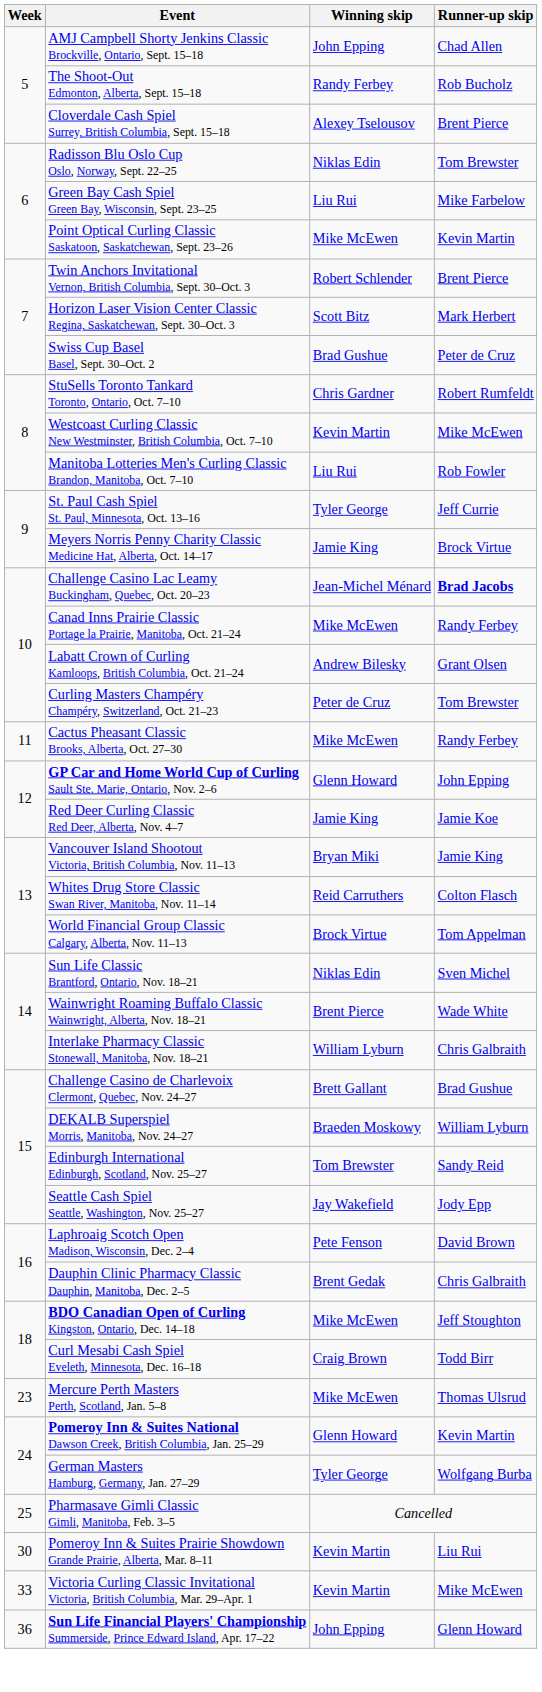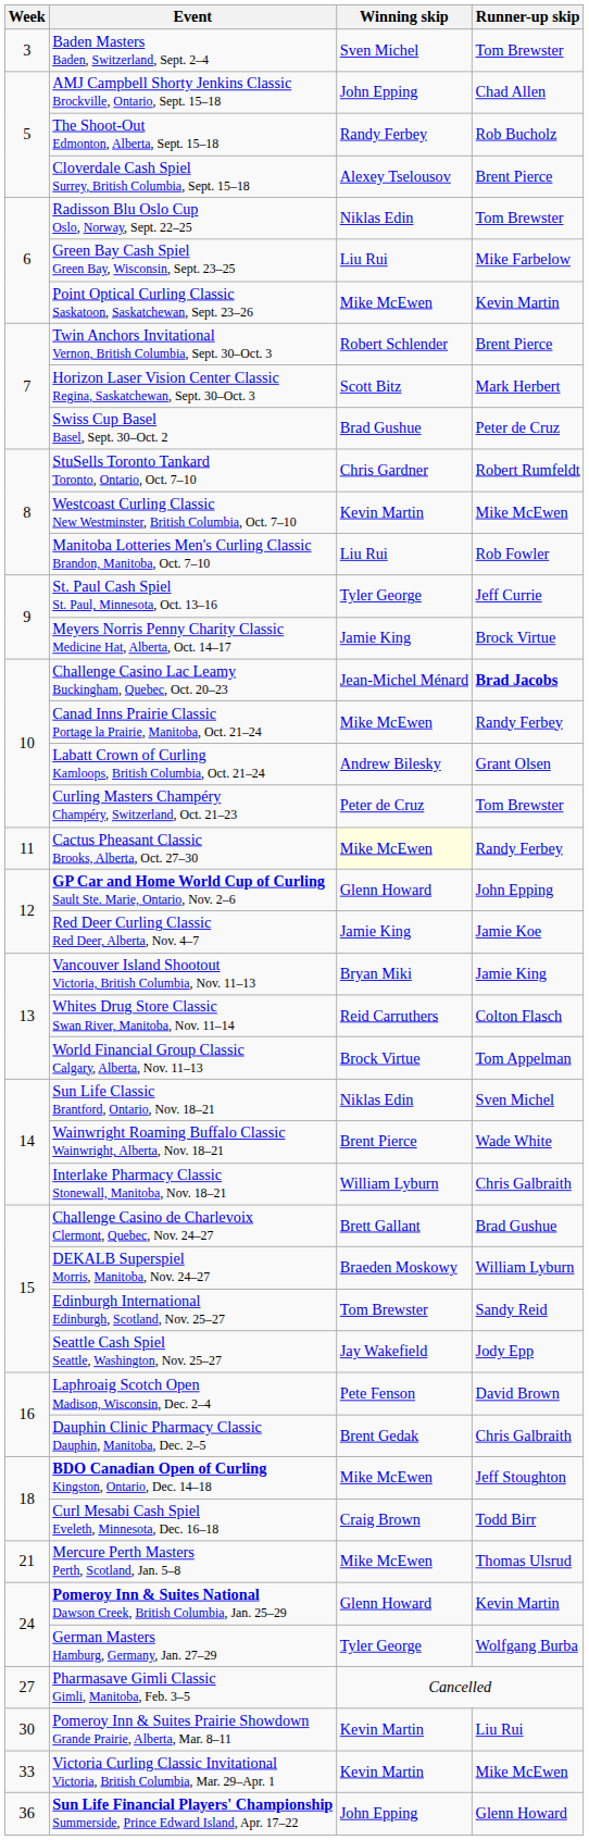 <table class="wikitable">
 <tr>
 <th>Week</th>
 <th>Event</th>
 <th>Winning skip</th>
 <th>Runner-up skip</th>
+</tr>
+<tr>
+<td align=center>3</td>
+<td><a href='#'>Baden Masters</a> <br> <small><a href='#'>Baden</a>, <a href='#'>Switzerland</a>, Sept. 2–4</small></td>
+<td> <a href='#'>Sven Michel</a></td>
+<td> <a href='#'>Tom Brewster</a></td>
 </tr>
 <tr>
 <td rowspan=3 align=center>5</td>
 <td><a href='#'>AMJ Campbell Shorty Jenkins Classic</a> <br> <small><a href='#'>Brockville</a>, <a href='#'>Ontario</a>, Sept. 15–18</small></td>
 <td> <a href='#'>John Epping</a></td>
 <td> <a href='#'>Chad Allen</a></td>
 </tr>
 <tr>
 <td><a href='#'>The Shoot-Out</a> <br> <small><a href='#'>Edmonton</a>, <a href='#'>Alberta</a>, Sept. 15–18</small></td>
 <td> <a href='#'>Randy Ferbey</a></td>
 <td> <a href='#'>Rob Bucholz</a></td>
 </tr>
 <tr>
 <td><a href='#'>Cloverdale Cash Spiel</a> <br> <small> <a href='#'>Surrey, British Columbia</a>, Sept. 15–18</small></td>
 <td> <a href='#'>Alexey Tselousov</a></td>
 <td> <a href='#'>Brent Pierce</a></td>
 </tr>
 <tr>
 <td rowspan=3 align=center>6</td>
 <td><a href='#'>Radisson Blu Oslo Cup</a> <br> <small><a href='#'>Oslo</a>, <a href='#'>Norway</a>, Sept. 22–25</small></td>
 <td> <a href='#'>Niklas Edin</a></td>
 <td> <a href='#'>Tom Brewster</a></td>
 </tr>
 <tr>
 <td><a href='#'>Green Bay Cash Spiel</a> <br> <small><a href='#'>Green Bay</a>, <a href='#'>Wisconsin</a>, Sept. 23–25</small></td>
 <td> <a href='#'>Liu Rui</a></td>
 <td> <a href='#'>Mike Farbelow</a></td>
 </tr>
 <tr>
 <td><a href='#'>Point Optical Curling Classic</a> <br> <small><a href='#'>Saskatoon</a>, <a href='#'>Saskatchewan</a>, Sept. 23–26</small></td>
 <td> <a href='#'>Mike McEwen</a></td>
 <td> <a href='#'>Kevin Martin</a></td>
 </tr>
 <tr>
 <td rowspan=3 align=center>7</td>
 <td><a href='#'>Twin Anchors Invitational</a> <br> <small><a href='#'>Vernon, British Columbia</a>, Sept. 30–Oct. 3</small></td>
 <td> <a href='#'>Robert Schlender</a></td>
 <td> <a href='#'>Brent Pierce</a></td>
 </tr>
 <tr>
 <td><a href='#'>Horizon Laser Vision Center Classic</a> <br> <small><a href='#'>Regina, Saskatchewan</a>, Sept. 30–Oct. 3</small></td>
 <td> <a href='#'>Scott Bitz</a></td>
 <td> <a href='#'>Mark Herbert</a></td>
 </tr>
 <tr>
 <td><a href='#'>Swiss Cup Basel</a> <br> <small><a href='#'>Basel</a>, Sept. 30–Oct. 2</small></td>
 <td> <a href='#'>Brad Gushue</a></td>
 <td> <a href='#'>Peter de Cruz</a></td>
 </tr>
 <tr>
 <td rowspan=3 align=center>8</td>
 <td><a href='#'>StuSells Toronto Tankard</a> <br> <small><a href='#'>Toronto</a>, <a href='#'>Ontario</a>, Oct. 7–10</small></td>
 <td> <a href='#'>Chris Gardner</a></td>
 <td> <a href='#'>Robert Rumfeldt</a></td>
 </tr>
 <tr>
 <td><a href='#'>Westcoast Curling Classic</a> <br> <small><a href='#'>New Westminster</a>, <a href='#'>British Columbia</a>, Oct. 7–10</small></td>
 <td> <a href='#'>Kevin Martin</a></td>
 <td> <a href='#'>Mike McEwen</a></td>
 </tr>
 <tr>
 <td><a href='#'>Manitoba Lotteries Men's Curling Classic</a> <br> <small><a href='#'>Brandon, Manitoba</a>, Oct. 7–10</small></td>
 <td> <a href='#'>Liu Rui</a></td>
 <td> <a href='#'>Rob Fowler</a></td>
 </tr>
 <tr>
 <td rowspan=2 align=center>9</td>
 <td><a href='#'>St. Paul Cash Spiel</a> <br> <small><a href='#'>St. Paul, Minnesota</a>, Oct. 13–16</small></td>
 <td> <a href='#'>Tyler George</a></td>
 <td> <a href='#'>Jeff Currie</a></td>
 </tr>
 <tr>
 <td><a href='#'>Meyers Norris Penny Charity Classic</a> <br> <small><a href='#'>Medicine Hat</a>, <a href='#'>Alberta</a>, Oct. 14–17</small></td>
 <td> <a href='#'>Jamie King</a></td>
 <td> <a href='#'>Brock Virtue</a></td>
 </tr>
 <tr>
 <td rowspan=4 align=center>10</td>
 <td><a href='#'>Challenge Casino Lac Leamy</a> <br> <small><a href='#'>Buckingham</a>, <a href='#'>Quebec</a>, Oct. 20–23</small></td>
 <td> <a href='#'>Jean-Michel Ménard</a></td>
 <td><strong> <a href='#'>Brad Jacobs</a></strong></td>
 </tr>
 <tr>
 <td><a href='#'>Canad Inns Prairie Classic</a> <br> <small><a href='#'>Portage la Prairie</a>, <a href='#'>Manitoba</a>, Oct. 21–24</small></td>
 <td> <a href='#'>Mike McEwen</a></td>
 <td> <a href='#'>Randy Ferbey</a></td>
 </tr>
 <tr>
 <td><a href='#'>Labatt Crown of Curling</a> <br> <small><a href='#'>Kamloops</a>, <a href='#'>British Columbia</a>, Oct. 21–24</small></td>
 <td> <a href='#'>Andrew Bilesky</a></td>
 <td> <a href='#'>Grant Olsen</a></td>
 </tr>
 <tr>
 <td><a href='#'>Curling Masters Champéry</a> <br> <small><a href='#'>Champéry</a>, <a href='#'>Switzerland</a>, Oct. 21–23</small></td>
 <td> <a href='#'>Peter de Cruz</a></td>
 <td> <a href='#'>Tom Brewster</a></td>
 </tr>
 <tr>
 <td align=center>11</td>
 <td><a href='#'>Cactus Pheasant Classic</a> <br> <small><a href='#'>Brooks, Alberta</a>, Oct. 27–30</small></td>
-<td> <a href='#'>Mike McEwen</a></td>
+<td style="background: lightyellow;"> <a href='#'>Mike McEwen</a></td>
 <td> <a href='#'>Randy Ferbey</a></td>
 </tr>
 <tr>
 <td rowspan=2 align=center>12</td>
 <td><strong><a href='#'>GP Car and Home World Cup of Curling</a></strong> <br> <small><a href='#'>Sault Ste. Marie, Ontario</a>, Nov. 2–6</small></td>
 <td> <a href='#'>Glenn Howard</a></td>
 <td> <a href='#'>John Epping</a></td>
 </tr>
 <tr>
 <td><a href='#'>Red Deer Curling Classic</a> <br> <small><a href='#'>Red Deer, Alberta</a>, Nov. 4–7</small></td>
 <td> <a href='#'>Jamie King</a></td>
 <td> <a href='#'>Jamie Koe</a></td>
 </tr>
 <tr>
 <td rowspan=3 align=center>13</td>
 <td><a href='#'>Vancouver Island Shootout</a> <br> <small><a href='#'>Victoria, British Columbia</a>, Nov. 11–13</small></td>
 <td> <a href='#'>Bryan Miki</a></td>
 <td> <a href='#'>Jamie King</a></td>
 </tr>
 <tr>
 <td><a href='#'>Whites Drug Store Classic</a> <br> <small><a href='#'>Swan River, Manitoba</a>, Nov. 11–14</small></td>
 <td> <a href='#'>Reid Carruthers</a></td>
 <td> <a href='#'>Colton Flasch</a></td>
 </tr>
 <tr>
 <td><a href='#'>World Financial Group Classic</a> <br> <small><a href='#'>Calgary</a>, <a href='#'>Alberta</a>, Nov. 11–13</small></td>
 <td> <a href='#'>Brock Virtue</a></td>
 <td> <a href='#'>Tom Appelman</a></td>
 </tr>
 <tr>
 <td rowspan=3 align=center>14</td>
 <td><a href='#'>Sun Life Classic</a> <br> <small><a href='#'>Brantford</a>, <a href='#'>Ontario</a>, Nov. 18–21</small></td>
 <td> <a href='#'>Niklas Edin</a></td>
 <td> <a href='#'>Sven Michel</a></td>
 </tr>
 <tr>
 <td><a href='#'>Wainwright Roaming Buffalo Classic</a> <br> <small><a href='#'>Wainwright, Alberta</a>, Nov. 18–21</small></td>
 <td> <a href='#'>Brent Pierce</a></td>
 <td> <a href='#'>Wade White</a></td>
 </tr>
 <tr>
 <td><a href='#'>Interlake Pharmacy Classic</a> <br> <small><a href='#'>Stonewall, Manitoba</a>, Nov. 18–21</small></td>
 <td> <a href='#'>William Lyburn</a></td>
 <td> <a href='#'>Chris Galbraith</a></td>
 </tr>
 <tr>
 <td rowspan=4 align=center>15</td>
 <td><a href='#'>Challenge Casino de Charlevoix</a> <br> <small><a href='#'>Clermont</a>, <a href='#'>Quebec</a>, Nov. 24–27</small></td>
 <td> <a href='#'>Brett Gallant</a></td>
 <td> <a href='#'>Brad Gushue</a></td>
 </tr>
 <tr>
 <td><a href='#'>DEKALB Superspiel</a> <br> <small><a href='#'>Morris</a>, <a href='#'>Manitoba</a>, Nov. 24–27</small></td>
 <td> <a href='#'>Braeden Moskowy</a></td>
 <td> <a href='#'>William Lyburn</a></td>
 </tr>
 <tr>
 <td><a href='#'>Edinburgh International</a> <br> <small><a href='#'>Edinburgh</a>, <a href='#'>Scotland</a>, Nov. 25–27</small></td>
 <td> <a href='#'>Tom Brewster</a></td>
 <td> <a href='#'>Sandy Reid</a></td>
 </tr>
 <tr>
 <td><a href='#'>Seattle Cash Spiel</a> <br> <small><a href='#'>Seattle</a>, <a href='#'>Washington</a>, Nov. 25–27</small></td>
 <td> <a href='#'>Jay Wakefield</a></td>
 <td> <a href='#'>Jody Epp</a></td>
 </tr>
 <tr>
 <td rowspan=2 align=center>16</td>
 <td><a href='#'>Laphroaig Scotch Open</a> <br> <small><a href='#'>Madison, Wisconsin</a>, Dec. 2–4</small></td>
 <td> <a href='#'>Pete Fenson</a></td>
 <td> <a href='#'>David Brown</a></td>
 </tr>
 <tr>
 <td><a href='#'>Dauphin Clinic Pharmacy Classic</a> <br> <small><a href='#'>Dauphin</a>, <a href='#'>Manitoba</a>, Dec. 2–5</small></td>
 <td> <a href='#'>Brent Gedak</a></td>
 <td> <a href='#'>Chris Galbraith</a></td>
 </tr>
 <tr>
 <td rowspan=2 align=center>18</td>
 <td><strong><a href='#'>BDO Canadian Open of Curling</a></strong> <br> <small><a href='#'>Kingston</a>, <a href='#'>Ontario</a>, Dec. 14–18 </small></td>
 <td> <a href='#'>Mike McEwen</a></td>
 <td> <a href='#'>Jeff Stoughton</a></td>
 </tr>
 <tr>
 <td><a href='#'>Curl Mesabi Cash Spiel</a> <br> <small><a href='#'>Eveleth</a>, <a href='#'>Minnesota</a>, Dec. 16–18</small></td>
 <td> <a href='#'>Craig Brown</a></td>
 <td> <a href='#'>Todd Birr</a></td>
 </tr>
 <tr>
-<td align=center>23</td>
+<td align=center>21</td>
 <td><a href='#'>Mercure Perth Masters</a> <br> <small><a href='#'>Perth</a>, <a href='#'>Scotland</a>, Jan. 5–8</small></td>
 <td> <a href='#'>Mike McEwen</a></td>
 <td> <a href='#'>Thomas Ulsrud</a></td>
 </tr>
 <tr>
 <td rowspan=2 align=center>24</td>
 <td><strong><a href='#'>Pomeroy Inn & Suites National</a></strong> <br> <small><a href='#'>Dawson Creek</a>, <a href='#'>British Columbia</a>, Jan. 25–29</small></td>
 <td> <a href='#'>Glenn Howard</a></td>
 <td> <a href='#'>Kevin Martin</a></td>
 </tr>
 <tr>
 <td><a href='#'>German Masters</a> <br> <small><a href='#'>Hamburg</a>, <a href='#'>Germany</a>, Jan. 27–29</small></td>
 <td> <a href='#'>Tyler George</a></td>
 <td> <a href='#'>Wolfgang Burba</a></td>
 </tr>
 <tr>
-<td align=center>25</td>
+<td align=center>27</td>
 <td><a href='#'>Pharmasave Gimli Classic</a> <br> <small><a href='#'>Gimli</a>, <a href='#'>Manitoba</a>, Feb. 3–5</small></td>
 <td colspan=2 align=center><em>Cancelled</em></td>
 </tr>
 <tr>
 <td align=center>30</td>
 <td><a href='#'>Pomeroy Inn & Suites Prairie Showdown</a> <br> <small><a href='#'>Grande Prairie</a>, <a href='#'>Alberta</a>, Mar. 8–11</small></td>
 <td> <a href='#'>Kevin Martin</a></td>
 <td> <a href='#'>Liu Rui</a></td>
 </tr>
 <tr>
 <td align=center>33</td>
 <td><a href='#'>Victoria Curling Classic Invitational</a> <br> <small><a href='#'>Victoria</a>, <a href='#'>British Columbia</a>, Mar. 29–Apr. 1</small></td>
 <td> <a href='#'>Kevin Martin</a></td>
 <td> <a href='#'>Mike McEwen</a></td>
 </tr>
 <tr>
 <td align=center>36</td>
 <td><strong><a href='#'>Sun Life Financial Players' Championship</a></strong> <br> <small><a href='#'>Summerside</a>, <a href='#'>Prince Edward Island</a>, Apr. 17–22</small></td>
 <td> <a href='#'>John Epping</a></td>
 <td> <a href='#'>Glenn Howard</a></td>
 </tr>
 </table>
